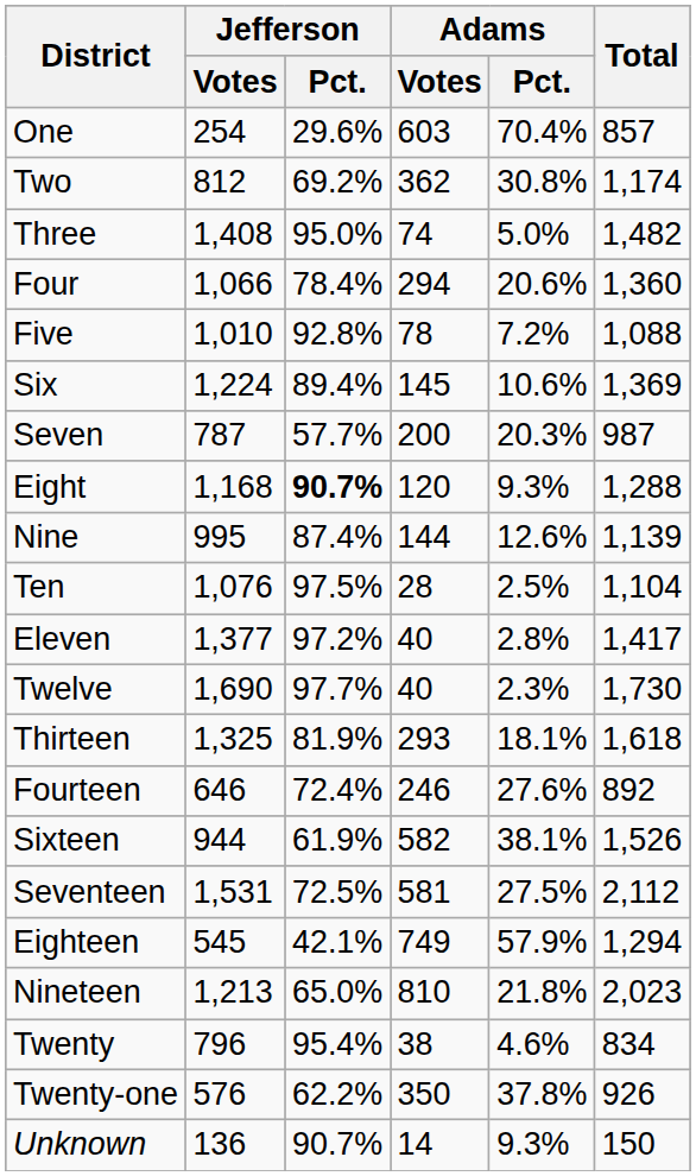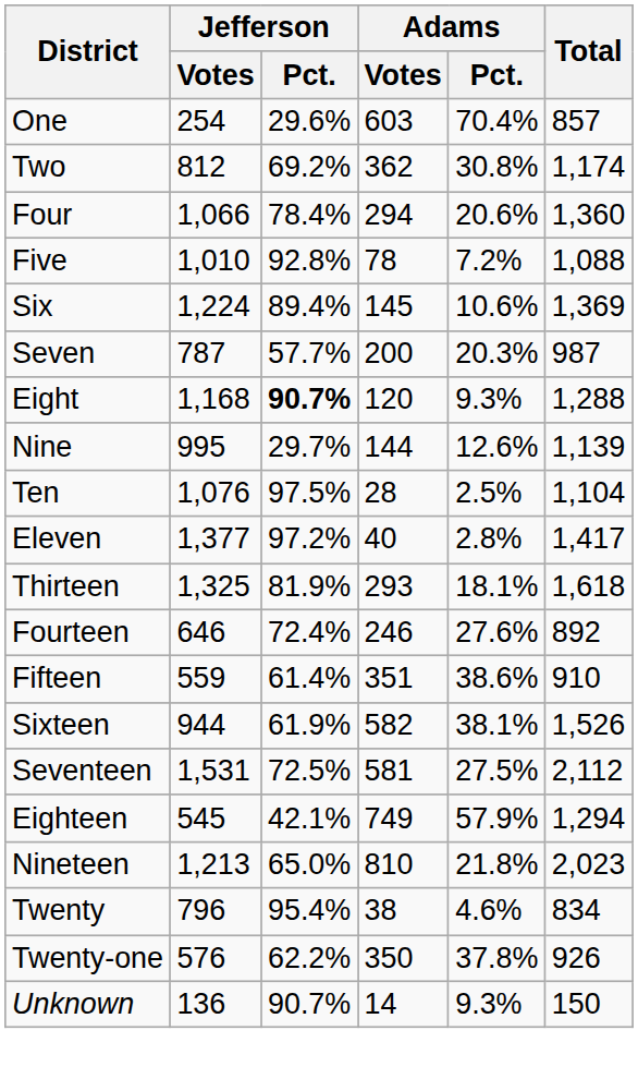 <table class="wikitable">
 <tr>
 <th rowspan="2">District</th>
 <th colspan="2">Jefferson</th>
 <th colspan="2">Adams</th>
 <th rowspan="2">Total</th>
 </tr>
 <tr>
 <th>Votes</th>
 <th>Pct.</th>
 <th>Votes</th>
 <th>Pct.</th>
 </tr>
 <tr>
 <td>One</td>
 <td>254</td>
 <td>29.6%</td>
 <td>603</td>
 <td>70.4%</td>
 <td>857</td>
 </tr>
 <tr>
 <td>Two</td>
 <td>812</td>
 <td>69.2%</td>
 <td>362</td>
 <td>30.8%</td>
 <td>1,174</td>
-</tr>
-<tr>
-<td>Three</td>
-<td>1,408</td>
-<td>95.0%</td>
-<td>74</td>
-<td>5.0%</td>
-<td>1,482</td>
 </tr>
 <tr>
 <td>Four</td>
 <td>1,066</td>
 <td>78.4%</td>
 <td>294</td>
 <td>20.6%</td>
 <td>1,360</td>
 </tr>
 <tr>
 <td>Five</td>
 <td>1,010</td>
 <td>92.8%</td>
 <td>78</td>
 <td>7.2%</td>
 <td>1,088</td>
 </tr>
 <tr>
 <td>Six</td>
 <td>1,224</td>
 <td>89.4%</td>
 <td>145</td>
 <td>10.6%</td>
 <td>1,369</td>
 </tr>
 <tr>
 <td>Seven</td>
 <td>787</td>
 <td>57.7%</td>
 <td>200</td>
 <td>20.3%</td>
 <td>987</td>
 </tr>
 <tr>
 <td>Eight</td>
 <td>1,168</td>
 <td><strong>90.7%</strong></td>
 <td>120</td>
 <td>9.3%</td>
 <td>1,288</td>
 </tr>
 <tr>
 <td>Nine</td>
 <td>995</td>
-<td>87.4%</td>
+<td>29.7%</td>
 <td>144</td>
 <td>12.6%</td>
 <td>1,139</td>
 </tr>
 <tr>
 <td>Ten</td>
 <td>1,076</td>
 <td>97.5%</td>
 <td>28</td>
 <td>2.5%</td>
 <td>1,104</td>
 </tr>
 <tr>
 <td>Eleven</td>
 <td>1,377</td>
 <td>97.2%</td>
 <td>40</td>
 <td>2.8%</td>
 <td>1,417</td>
 </tr>
 <tr>
-<td>Twelve</td>
-<td>1,690</td>
-<td>97.7%</td>
-<td>40</td>
-<td>2.3%</td>
-<td>1,730</td>
-</tr>
-<tr>
 <td>Thirteen</td>
 <td>1,325</td>
 <td>81.9%</td>
 <td>293</td>
 <td>18.1%</td>
 <td>1,618</td>
 </tr>
 <tr>
 <td>Fourteen</td>
 <td>646</td>
 <td>72.4%</td>
 <td>246</td>
 <td>27.6%</td>
 <td>892</td>
+</tr>
+<tr>
+<td>Fifteen</td>
+<td>559</td>
+<td>61.4%</td>
+<td>351</td>
+<td>38.6%</td>
+<td>910</td>
 </tr>
 <tr>
 <td>Sixteen</td>
 <td>944</td>
 <td>61.9%</td>
 <td>582</td>
 <td>38.1%</td>
 <td>1,526</td>
 </tr>
 <tr>
 <td>Seventeen</td>
 <td>1,531</td>
 <td>72.5%</td>
 <td>581</td>
 <td>27.5%</td>
 <td>2,112</td>
 </tr>
 <tr>
 <td>Eighteen</td>
 <td>545</td>
 <td>42.1%</td>
 <td>749</td>
 <td>57.9%</td>
 <td>1,294</td>
 </tr>
 <tr>
 <td>Nineteen</td>
 <td>1,213</td>
 <td>65.0%</td>
 <td>810</td>
 <td>21.8%</td>
 <td>2,023</td>
 </tr>
 <tr>
 <td>Twenty</td>
 <td>796</td>
 <td>95.4%</td>
 <td>38</td>
 <td>4.6%</td>
 <td>834</td>
 </tr>
 <tr>
 <td>Twenty-one</td>
 <td>576</td>
 <td>62.2%</td>
 <td>350</td>
 <td>37.8%</td>
 <td>926</td>
 </tr>
 <tr>
 <td><em>Unknown</em></td>
 <td>136</td>
 <td>90.7%</td>
 <td>14</td>
 <td>9.3%</td>
 <td>150</td>
 </tr>
 </table>
